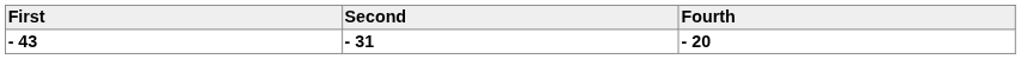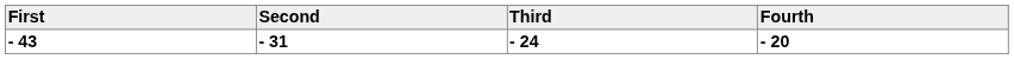 <table border=1 cellpadding=2 cellspacing=0 width=75% style="border-collapse:collapse">
 <tr align=left style="background:#efefef;">
 <th width=20%>First</th>
 <th width=20%>Second</th>
+<th width=20%>Third</th>
 <th width=20%>Fourth</th>
 </tr>
 <tr align=left>
 <td valign=top><strong> - 43</strong></td>
 <td valign=top><strong> - 31</strong></td>
+<td valign=top><strong> - 24</strong></td>
 <td valign=top><strong> - 20</strong></td>
 </tr>
 </table>
